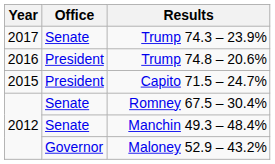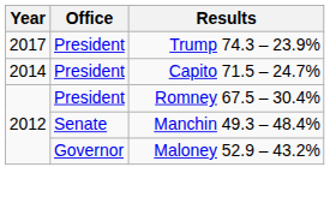 <table class=wikitable>
 <tr>
 <th width="30">Year</th>
 <th width="60">Office</th>
 <th width="180">Results</th>
 </tr>
 <tr>
 <td>2017</td>
-<td><a href='#'>Senate</a></td>
+<td><a href='#'>President</a></td>
 <td align="right" ><a href='#'>Trump</a> 74.3 – 23.9%</td>
 </tr>
 <tr>
-<td>2016</td>
-<td><a href='#'>President</a></td>
-<td align="right" ><a href='#'>Trump</a> 74.8 – 20.6%</td>
-</tr>
-<tr>
-<td rowspan="1">2015</td>
+<td rowspan="1">2014</td>
 <td><a href='#'>President</a></td>
 <td align="right" ><a href='#'>Capito</a> 71.5 – 24.7%</td>
 </tr>
 <tr>
 <td rowspan="3">2012</td>
-<td><a href='#'>Senate</a></td>
+<td><a href='#'>President</a></td>
 <td align="right" ><a href='#'>Romney</a> 67.5 – 30.4%</td>
 </tr>
 <tr>
 <td><a href='#'>Senate</a></td>
 <td align="right" ><a href='#'>Manchin</a> 49.3 – 48.4%</td>
 </tr>
 <tr>
 <td><a href='#'>Governor</a></td>
 <td align="right" ><a href='#'>Maloney</a> 52.9 – 43.2%</td>
 </tr>
 </table>
